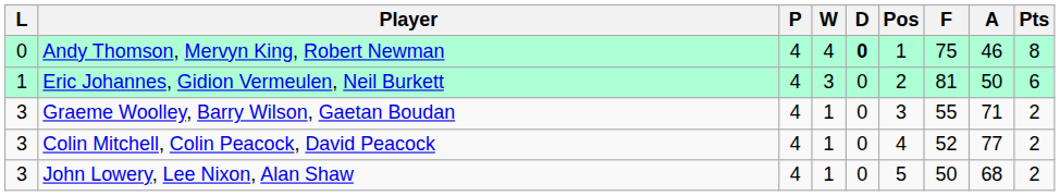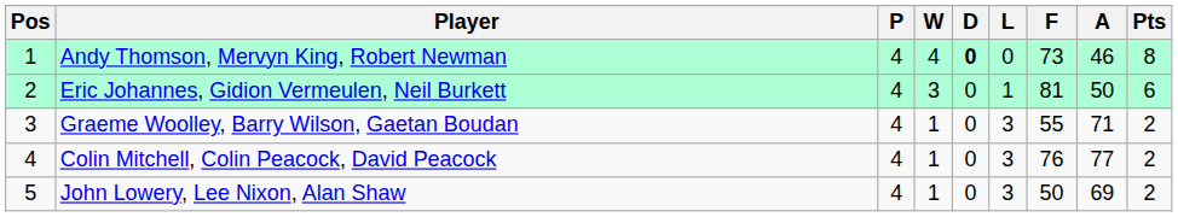 <table class="wikitable" style="font-size: 100%">
 <tr>
-<th width=20>L</th>
+<th width=20>Pos</th>
 <th width=600>Player</th>
 <th width=20>P</th>
 <th width=20>W</th>
 <th width=20>D</th>
-<th width=20>Pos</th>
+<th width=20>L</th>
 <th width=30>F</th>
 <th width=30>A</th>
 <th width=20>Pts</th>
 </tr>
 <tr align=center style="background: #ADFFD6;">
-<td>0</td>
+<td>1</td>
 <td align="left"> <a href='#'>Andy Thomson</a>, <a href='#'>Mervyn King</a>, <a href='#'>Robert Newman</a></td>
 <td>4</td>
 <td>4</td>
 <td><strong>0</strong></td>
-<td>1</td>
-<td>75</td>
+<td>0</td>
+<td>73</td>
 <td>46</td>
 <td>8</td>
 </tr>
 <tr align=center style="background: #ADFFD6;">
-<td>1</td>
+<td>2</td>
 <td align="left"> <a href='#'>Eric Johannes</a>, <a href='#'>Gidion Vermeulen</a>, <a href='#'>Neil Burkett</a></td>
 <td>4</td>
 <td>3</td>
 <td>0</td>
-<td>2</td>
+<td>1</td>
 <td>81</td>
 <td>50</td>
 <td>6</td>
 </tr>
 <tr align=center>
 <td>3</td>
 <td align="left"> <a href='#'>Graeme Woolley</a>, <a href='#'>Barry Wilson</a>, <a href='#'>Gaetan Boudan</a></td>
 <td>4</td>
 <td>1</td>
 <td>0</td>
 <td>3</td>
 <td>55</td>
 <td>71</td>
 <td>2</td>
 </tr>
 <tr align=center>
-<td>3</td>
+<td>4</td>
 <td align="left"> <a href='#'>Colin Mitchell</a>, <a href='#'>Colin Peacock</a>, <a href='#'>David Peacock</a></td>
 <td>4</td>
 <td>1</td>
 <td>0</td>
-<td>4</td>
-<td>52</td>
+<td>3</td>
+<td>76</td>
 <td>77</td>
 <td>2</td>
 </tr>
 <tr align=center>
-<td>3</td>
+<td>5</td>
 <td align="left"> <a href='#'>John Lowery</a>, <a href='#'>Lee Nixon</a>, <a href='#'>Alan Shaw</a></td>
 <td>4</td>
 <td>1</td>
 <td>0</td>
-<td>5</td>
+<td>3</td>
 <td>50</td>
-<td>68</td>
+<td>69</td>
 <td>2</td>
 </tr>
 </table>
